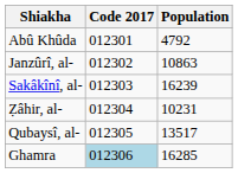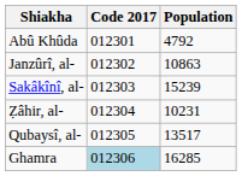 <table class="wikitable">
 <tr>
 <th colspan="1" rowspan="1">Shiakha</th>
 <th colspan="1" rowspan="1">Code 2017</th>
 <th colspan="1" rowspan="1">Population</th>
 </tr>
 <tr>
 <td>Abû Khûda</td>
 <td>012301</td>
 <td>4792</td>
 </tr>
 <tr>
 <td>Janzûrî, al-</td>
 <td>012302</td>
 <td>10863</td>
 </tr>
 <tr>
 <td><a href='#'>Sakâkînî</a>, al-</td>
 <td>012303</td>
-<td>16239</td>
+<td>15239</td>
 </tr>
 <tr>
 <td>Ẓâhir, al-</td>
 <td>012304</td>
 <td>10231</td>
 </tr>
 <tr>
 <td>Qubaysî, al-</td>
 <td>012305</td>
 <td>13517</td>
 </tr>
 <tr>
 <td>Ghamra</td>
 <td style="background: lightblue;">012306</td>
 <td>16285</td>
 </tr>
 </table>
